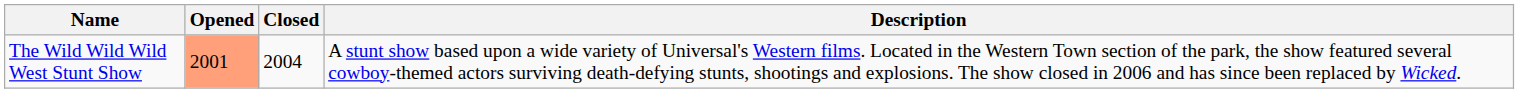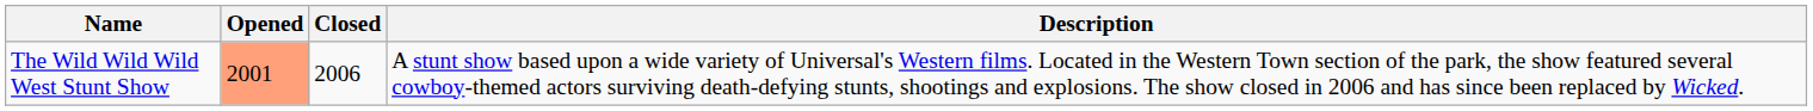 <table class="wikitable">
 <tr>
 <th>Name</th>
 <th>Opened</th>
 <th>Closed</th>
 <th>Description</th>
 </tr>
 <tr>
 <td><a href='#'>The Wild Wild Wild West Stunt Show</a></td>
 <td style="background: lightsalmon;">2001</td>
-<td>2004</td>
+<td>2006</td>
 <td>A <a href='#'>stunt show</a> based upon a wide variety of Universal's <a href='#'>Western films</a>. Located in the Western Town section of the park, the show featured several <a href='#'>cowboy</a>-themed actors surviving death-defying stunts, shootings and explosions. The show closed in 2006 and has since been replaced by <em><a href='#'>Wicked</a></em>.</td>
 </tr>
 </table>
